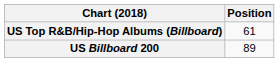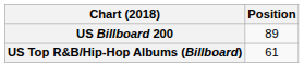 <table class="wikitable sortable plainrowheaders" style="text-align:center">
 <tr>
 <th scope="col">Chart (2018)</th>
 <th scope="col">Position</th>
 </tr>
 <tr>
+<th scope="row">US <em>Billboard</em> 200</th>
+<td>89</td>
+</tr>
+<tr>
 <th scope="row">US Top R&B/Hip-Hop Albums (<em>Billboard</em>)</th>
 <td>61</td>
 </tr>
-<tr>
-<th scope="row">US <em>Billboard</em> 200</th>
-<td>89</td>
-</tr>
 </table>
